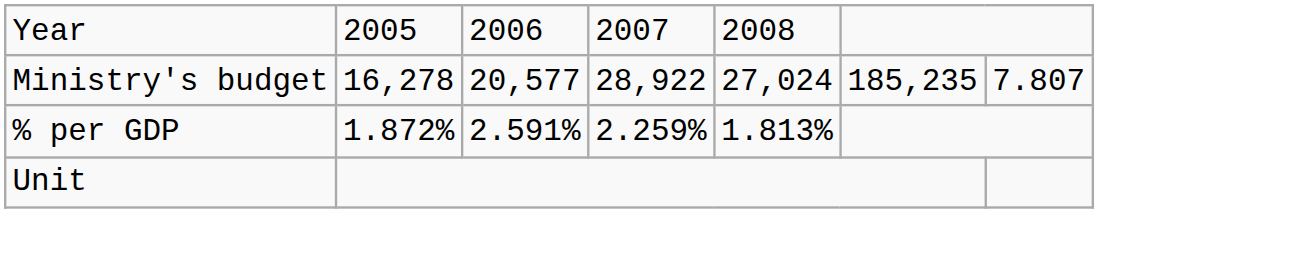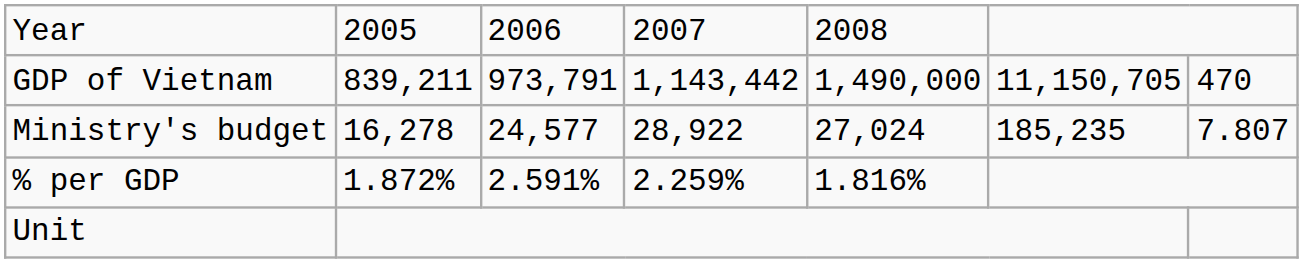 <table class="wikitable">
 <tr>
 <td>Year</td>
 <td>2005</td>
 <td>2006</td>
 <td>2007</td>
 <td>2008</td>
 <td colspan="2"></td>
 </tr>
 <tr>
+<td>GDP of Vietnam</td>
+<td>839,211</td>
+<td>973,791</td>
+<td>1,143,442</td>
+<td>1,490,000</td>
+<td>11,150,705</td>
+<td>470</td>
+</tr>
+<tr>
 <td>Ministry's budget</td>
 <td>16,278</td>
-<td>20,577</td>
+<td>24,577</td>
 <td>28,922</td>
 <td>27,024</td>
 <td>185,235</td>
 <td>7.807</td>
 </tr>
 <tr>
 <td>% per GDP</td>
 <td>1.872%</td>
 <td>2.591%</td>
 <td>2.259%</td>
-<td>1.813%</td>
+<td>1.816%</td>
 <td colspan="2"></td>
 </tr>
 <tr>
 <td align="centre">Unit</td>
 <td colspan="5"></td>
 <td></td>
 </tr>
 </table>
